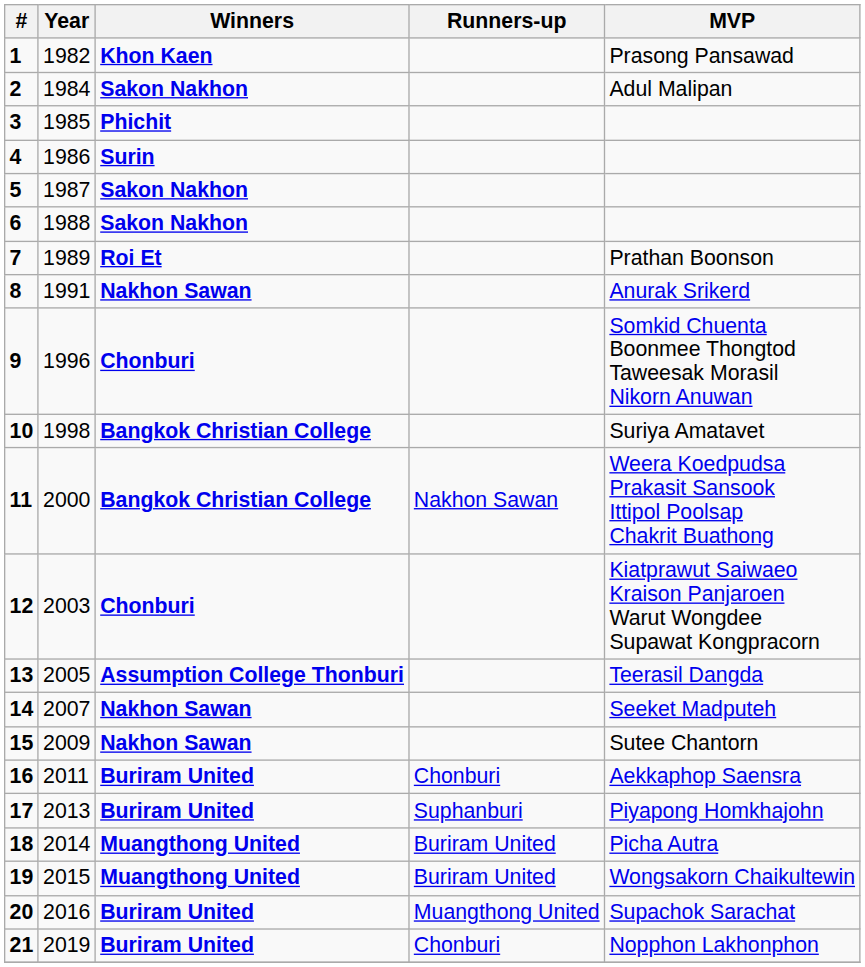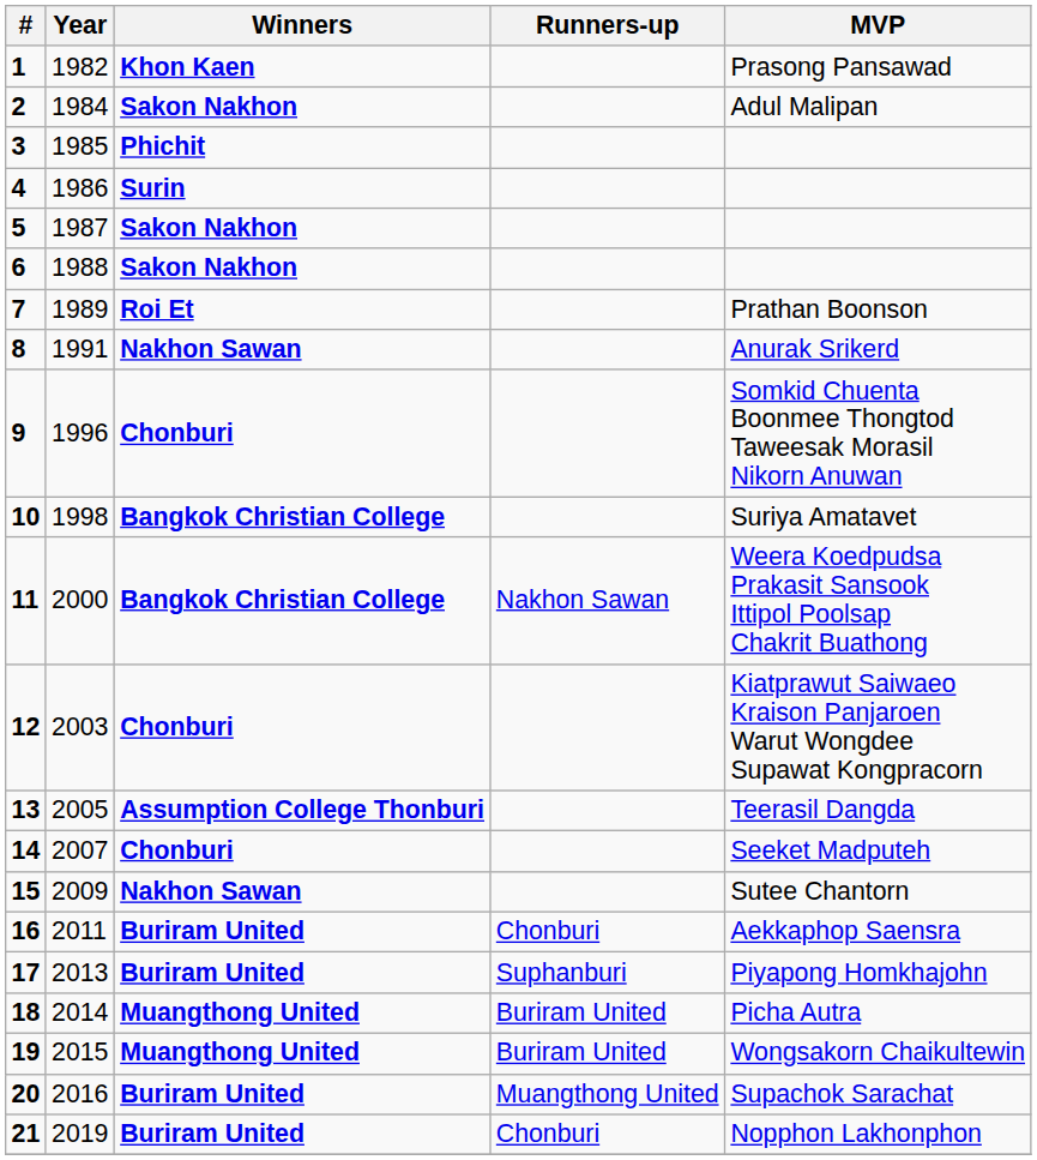 <table class="wikitable">
 <tr>
 <th>#</th>
 <th>Year</th>
 <th>Winners</th>
 <th>Runners-up</th>
 <th>MVP</th>
 </tr>
 <tr>
 <td><strong>1</strong></td>
 <td>1982</td>
 <td><strong><a href='#'>Khon Kaen</a></strong></td>
 <td></td>
 <td>Prasong Pansawad</td>
 </tr>
 <tr>
 <td><strong>2</strong></td>
 <td>1984</td>
 <td><strong><a href='#'>Sakon Nakhon</a></strong></td>
 <td></td>
 <td>Adul Malipan</td>
 </tr>
 <tr>
 <td><strong>3</strong></td>
 <td>1985</td>
 <td><strong><a href='#'>Phichit</a></strong></td>
 <td></td>
 <td></td>
 </tr>
 <tr>
 <td><strong>4</strong></td>
 <td>1986</td>
 <td><strong><a href='#'>Surin</a></strong></td>
 <td></td>
 <td></td>
 </tr>
 <tr>
 <td><strong>5</strong></td>
 <td>1987</td>
 <td><strong><a href='#'>Sakon Nakhon</a></strong></td>
 <td></td>
 <td></td>
 </tr>
 <tr>
 <td><strong>6</strong></td>
 <td>1988</td>
 <td><strong><a href='#'>Sakon Nakhon</a></strong></td>
 <td></td>
 <td></td>
 </tr>
 <tr>
 <td><strong>7</strong></td>
 <td>1989</td>
 <td><strong><a href='#'>Roi Et</a></strong></td>
 <td></td>
 <td>Prathan Boonson</td>
 </tr>
 <tr>
 <td><strong>8</strong></td>
 <td>1991</td>
 <td><strong><a href='#'>Nakhon Sawan</a></strong></td>
 <td></td>
 <td><a href='#'>Anurak Srikerd</a></td>
 </tr>
 <tr>
 <td><strong>9</strong></td>
 <td>1996</td>
 <td><strong><a href='#'>Chonburi</a></strong></td>
 <td></td>
 <td><a href='#'>Somkid Chuenta</a><br>Boonmee Thongtod<br>Taweesak Morasil<br><a href='#'>Nikorn Anuwan</a></td>
 </tr>
 <tr>
 <td><strong>10</strong></td>
 <td>1998</td>
 <td><strong><a href='#'>Bangkok Christian College</a></strong></td>
 <td></td>
 <td>Suriya Amatavet</td>
 </tr>
 <tr>
 <td><strong>11</strong></td>
 <td>2000</td>
 <td><strong><a href='#'>Bangkok Christian College</a></strong></td>
 <td><a href='#'>Nakhon Sawan</a></td>
 <td><a href='#'>Weera Koedpudsa</a><br><a href='#'>Prakasit Sansook</a><br><a href='#'>Ittipol Poolsap</a><br><a href='#'>Chakrit Buathong</a></td>
 </tr>
 <tr>
 <td><strong>12</strong></td>
 <td>2003</td>
 <td><strong><a href='#'>Chonburi</a></strong></td>
 <td></td>
 <td><a href='#'>Kiatprawut Saiwaeo</a><br><a href='#'>Kraison Panjaroen</a><br> Warut Wongdee<br>Supawat Kongpracorn</td>
 </tr>
 <tr>
 <td><strong>13</strong></td>
 <td>2005</td>
 <td><strong><a href='#'>Assumption College Thonburi</a></strong></td>
 <td></td>
 <td><a href='#'>Teerasil Dangda</a></td>
 </tr>
 <tr>
 <td><strong>14</strong></td>
 <td>2007</td>
-<td><strong><a href='#'>Nakhon Sawan</a></strong></td>
+<td><strong><a href='#'>Chonburi</a></strong></td>
 <td></td>
 <td><a href='#'>Seeket Madputeh</a></td>
 </tr>
 <tr>
 <td><strong>15</strong></td>
 <td>2009</td>
 <td><strong><a href='#'>Nakhon Sawan</a></strong></td>
 <td></td>
 <td>Sutee Chantorn</td>
 </tr>
 <tr>
 <td><strong>16</strong></td>
 <td>2011</td>
 <td><strong><a href='#'>Buriram United</a></strong></td>
 <td><a href='#'>Chonburi</a></td>
 <td><a href='#'>Aekkaphop Saensra</a></td>
 </tr>
 <tr>
 <td><strong>17</strong></td>
 <td>2013</td>
 <td><strong><a href='#'>Buriram United</a></strong></td>
 <td><a href='#'>Suphanburi</a></td>
 <td><a href='#'>Piyapong Homkhajohn</a></td>
 </tr>
 <tr>
 <td><strong>18</strong></td>
 <td>2014</td>
 <td><strong><a href='#'>Muangthong United</a></strong></td>
 <td><a href='#'>Buriram United</a></td>
 <td><a href='#'>Picha Autra</a></td>
 </tr>
 <tr>
 <td><strong>19</strong></td>
 <td>2015</td>
 <td><strong><a href='#'>Muangthong United</a></strong></td>
 <td><a href='#'>Buriram United</a></td>
 <td><a href='#'>Wongsakorn Chaikultewin</a></td>
 </tr>
 <tr>
 <td><strong>20</strong></td>
 <td>2016</td>
 <td><strong><a href='#'>Buriram United</a></strong></td>
 <td><a href='#'>Muangthong United</a></td>
 <td><a href='#'>Supachok Sarachat</a></td>
 </tr>
 <tr>
 <td><strong>21</strong></td>
 <td>2019</td>
 <td><strong><a href='#'>Buriram United</a></strong></td>
 <td><a href='#'>Chonburi</a></td>
 <td><a href='#'>Nopphon Lakhonphon</a></td>
 </tr>
 <tr>
 </tr>
 </table>
